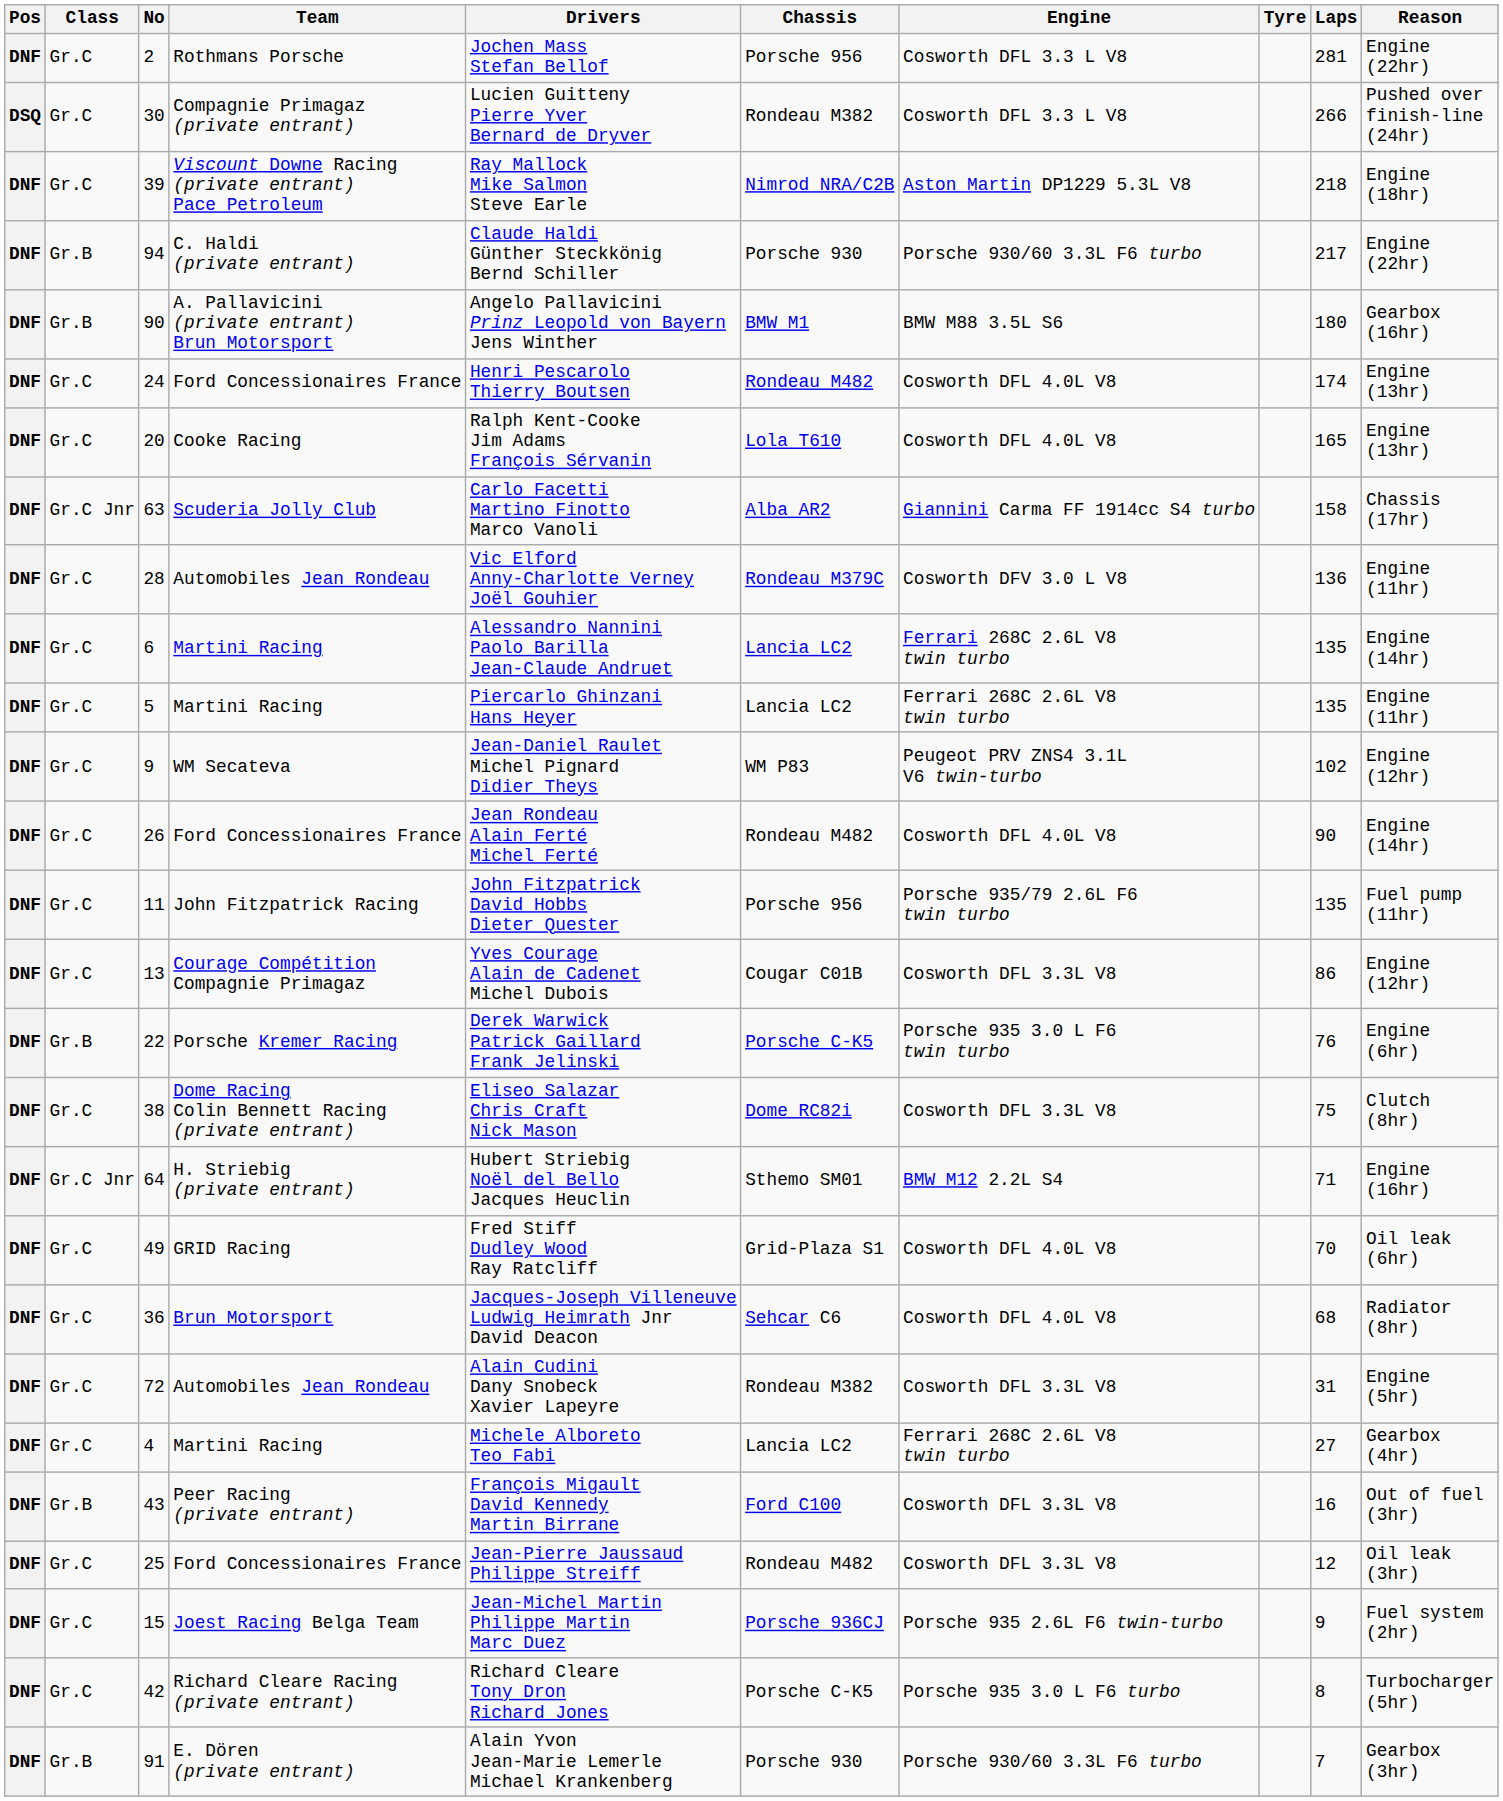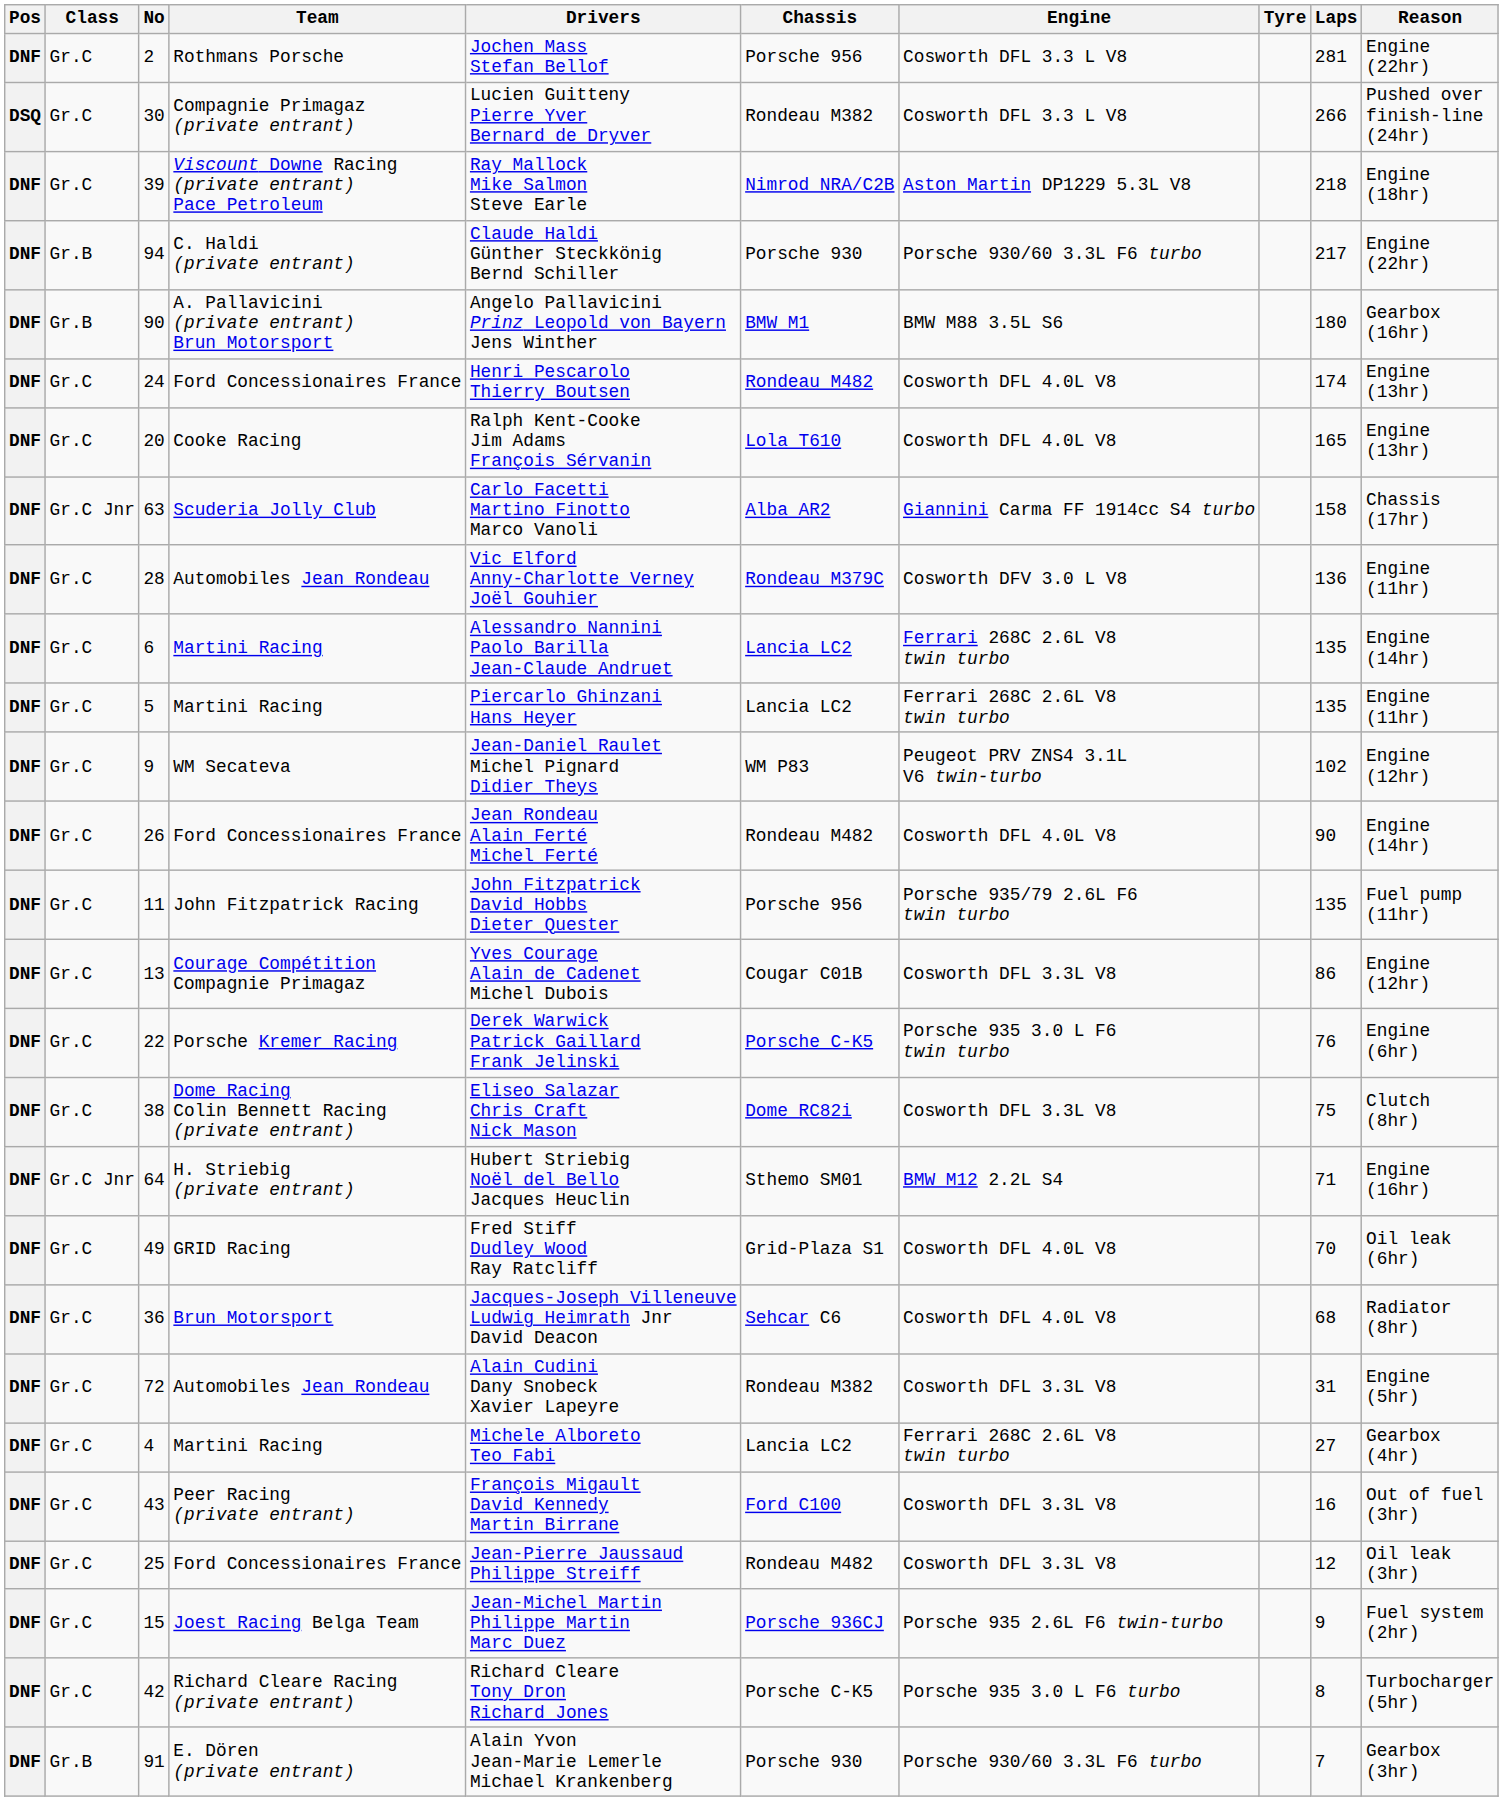 <table class="wikitable" style="font-size: 95%;">
 <tr>
 <th>Pos</th>
 <th>Class</th>
 <th>No</th>
 <th>Team</th>
 <th>Drivers</th>
 <th>Chassis</th>
 <th>Engine</th>
 <th>Tyre</th>
 <th>Laps</th>
 <th>Reason</th>
 </tr>
 <tr>
 <th>DNF</th>
 <td>Gr.C</td>
 <td>2</td>
 <td> Rothmans Porsche</td>
 <td> <a href='#'>Jochen Mass</a><br> <a href='#'>Stefan Bellof</a></td>
 <td>Porsche 956</td>
 <td>Cosworth DFL 3.3 L V8</td>
 <td></td>
 <td>281</td>
 <td>Engine<br>(22hr)</td>
 </tr>
 <tr>
 <th>DSQ</th>
 <td>Gr.C</td>
 <td>30</td>
 <td> Compagnie Primagaz<br><em>(private entrant)</em></td>
 <td> Lucien Guitteny<br> <a href='#'>Pierre Yver</a><br> <a href='#'>Bernard de Dryver</a></td>
 <td>Rondeau M382</td>
 <td>Cosworth DFL 3.3 L V8</td>
 <td></td>
 <td>266</td>
 <td>Pushed over<br> finish-line<br>(24hr)</td>
 </tr>
 <tr>
 <th>DNF</th>
 <td>Gr.C</td>
 <td>39</td>
 <td> <a href='#'><em>Viscount</em> Downe</a> Racing<br><em>(private entrant)</em><br> <a href='#'>Pace Petroleum</a></td>
 <td> <a href='#'>Ray Mallock</a><br> <a href='#'>Mike Salmon</a><br>  Steve Earle</td>
 <td><a href='#'>Nimrod NRA/C2B</a></td>
 <td><a href='#'>Aston Martin</a> DP1229 5.3L V8</td>
 <td></td>
 <td>218</td>
 <td>Engine<br>(18hr)</td>
 </tr>
 <tr>
 <th>DNF</th>
 <td>Gr.B</td>
 <td>94</td>
 <td> C. Haldi<br><em>(private entrant)</em></td>
 <td> <a href='#'>Claude Haldi</a><br> Günther Steckkönig<br> Bernd Schiller</td>
 <td>Porsche 930</td>
 <td>Porsche 930/60 3.3L F6 <em>turbo</em></td>
 <td></td>
 <td>217</td>
 <td>Engine<br>(22hr)</td>
 </tr>
 <tr>
 <th>DNF</th>
 <td>Gr.B</td>
 <td>90</td>
 <td> A. Pallavicini<br><em>(private entrant)</em><br> <a href='#'>Brun Motorsport</a></td>
 <td> Angelo Pallavicini<br> <a href='#'><em>Prinz</em> Leopold von Bayern</a><br> Jens Winther</td>
 <td><a href='#'>BMW M1</a></td>
 <td>BMW M88 3.5L S6</td>
 <td></td>
 <td>180</td>
 <td>Gearbox<br>(16hr)</td>
 </tr>
 <tr>
 <th>DNF</th>
 <td>Gr.C</td>
 <td>24</td>
 <td> Ford Concessionaires France</td>
 <td> <a href='#'>Henri Pescarolo</a><br> <a href='#'>Thierry Boutsen</a></td>
 <td><a href='#'>Rondeau M482</a></td>
 <td>Cosworth DFL 4.0L V8</td>
 <td></td>
 <td>174</td>
 <td>Engine<br>(13hr)</td>
 </tr>
 <tr>
 <th>DNF</th>
 <td>Gr.C</td>
 <td>20</td>
 <td> Cooke Racing</td>
 <td> Ralph Kent-Cooke<br> Jim Adams<br> <a href='#'>François Sérvanin</a></td>
 <td><a href='#'>Lola T610</a></td>
 <td>Cosworth DFL 4.0L V8</td>
 <td></td>
 <td>165</td>
 <td>Engine<br>(13hr)</td>
 </tr>
 <tr>
 <th>DNF</th>
 <td>Gr.C Jnr</td>
 <td>63</td>
 <td> <a href='#'>Scuderia Jolly Club</a></td>
 <td> <a href='#'>Carlo Facetti</a><br> <a href='#'>Martino Finotto</a><br> Marco Vanoli</td>
 <td><a href='#'>Alba AR2</a></td>
 <td><a href='#'>Giannini</a> Carma FF 1914cc S4 <em>turbo</em></td>
 <td></td>
 <td>158</td>
 <td>Chassis<br>(17hr)</td>
 </tr>
 <tr>
 <th>DNF</th>
 <td>Gr.C</td>
 <td>28</td>
 <td> Automobiles <a href='#'>Jean Rondeau</a></td>
 <td> <a href='#'>Vic Elford</a><br> <a href='#'>Anny-Charlotte Verney</a><br> <a href='#'>Joël Gouhier</a></td>
 <td><a href='#'>Rondeau M379C</a></td>
 <td>Cosworth DFV 3.0 L V8</td>
 <td></td>
 <td>136</td>
 <td>Engine<br>(11hr)</td>
 </tr>
 <tr>
 <th>DNF</th>
 <td>Gr.C</td>
 <td>6</td>
 <td> <a href='#'>Martini Racing</a></td>
 <td> <a href='#'>Alessandro Nannini</a><br> <a href='#'>Paolo Barilla</a><br> <a href='#'>Jean-Claude Andruet</a></td>
 <td><a href='#'>Lancia LC2</a></td>
 <td><a href='#'>Ferrari</a> 268C 2.6L V8<br><em>twin turbo</em></td>
 <td></td>
 <td>135</td>
 <td>Engine<br>(14hr)</td>
 </tr>
 <tr>
 <th>DNF</th>
 <td>Gr.C</td>
 <td>5</td>
 <td> Martini Racing</td>
 <td> <a href='#'>Piercarlo Ghinzani</a><br> <a href='#'>Hans Heyer</a></td>
 <td>Lancia LC2</td>
 <td>Ferrari 268C 2.6L V8<br><em>twin turbo</em></td>
 <td></td>
 <td>135</td>
 <td>Engine<br>(11hr)</td>
 </tr>
 <tr>
 <th>DNF</th>
 <td>Gr.C</td>
 <td>9</td>
 <td> WM Secateva</td>
 <td> <a href='#'>Jean-Daniel Raulet</a><br> Michel Pignard<br> <a href='#'>Didier Theys</a></td>
 <td>WM P83</td>
 <td>Peugeot PRV ZNS4 3.1L<br> V6 <em>twin-turbo</em></td>
 <td></td>
 <td>102</td>
 <td>Engine<br>(12hr)</td>
 </tr>
 <tr>
 <th>DNF</th>
 <td>Gr.C</td>
 <td>26</td>
 <td> Ford Concessionaires France</td>
 <td> <a href='#'>Jean Rondeau</a><br> <a href='#'>Alain Ferté</a><br> <a href='#'>Michel Ferté</a></td>
 <td>Rondeau M482</td>
 <td>Cosworth DFL 4.0L V8</td>
 <td></td>
 <td>90</td>
 <td>Engine<br>(14hr)</td>
 </tr>
 <tr>
 <th>DNF</th>
 <td>Gr.C</td>
 <td>11</td>
 <td> John Fitzpatrick Racing</td>
 <td> <a href='#'>John Fitzpatrick</a><br> <a href='#'>David Hobbs</a><br>  <a href='#'>Dieter Quester</a></td>
 <td>Porsche 956</td>
 <td>Porsche 935/79 2.6L F6<br><em>twin turbo</em></td>
 <td></td>
 <td>135</td>
 <td>Fuel pump<br>(11hr)</td>
 </tr>
 <tr>
 <th>DNF</th>
 <td>Gr.C</td>
 <td>13</td>
 <td> <a href='#'>Courage Compétition</a><br> Compagnie Primagaz</td>
 <td> <a href='#'>Yves Courage</a><br> <a href='#'>Alain de Cadenet</a><br> Michel Dubois</td>
 <td>Cougar C01B</td>
 <td>Cosworth DFL 3.3L V8</td>
 <td></td>
 <td>86</td>
 <td>Engine<br>(12hr)</td>
 </tr>
 <tr>
 <th>DNF</th>
-<td>Gr.B</td>
+<td>Gr.C</td>
 <td>22</td>
 <td> Porsche <a href='#'>Kremer Racing</a></td>
 <td> <a href='#'>Derek Warwick</a><br> <a href='#'>Patrick Gaillard</a><br>  <a href='#'>Frank Jelinski</a></td>
 <td><a href='#'>Porsche C-K5</a></td>
 <td>Porsche 935 3.0 L F6<br><em>twin turbo</em></td>
 <td></td>
 <td>76</td>
 <td>Engine<br>(6hr)</td>
 </tr>
 <tr>
 <th>DNF</th>
 <td>Gr.C</td>
 <td>38</td>
 <td> <a href='#'>Dome Racing</a><br> Colin Bennett Racing<br><em>(private entrant)</em></td>
 <td> <a href='#'>Eliseo Salazar</a><br> <a href='#'>Chris Craft</a><br> <a href='#'>Nick Mason</a></td>
 <td><a href='#'>Dome RC82i</a></td>
 <td>Cosworth DFL 3.3L V8</td>
 <td></td>
 <td>75</td>
 <td>Clutch<br>(8hr)</td>
 </tr>
 <tr>
 <th>DNF</th>
 <td>Gr.C Jnr</td>
 <td>64</td>
 <td> H. Striebig<br><em>(private entrant)</em></td>
 <td> Hubert Striebig<br> <a href='#'>Noël del Bello</a><br> Jacques Heuclin</td>
 <td>Sthemo SM01</td>
 <td><a href='#'>BMW M12</a> 2.2L S4</td>
 <td></td>
 <td>71</td>
 <td>Engine<br>(16hr)</td>
 </tr>
 <tr>
 <th>DNF</th>
 <td>Gr.C</td>
 <td>49</td>
 <td> GRID Racing</td>
 <td> Fred Stiff<br> <a href='#'>Dudley Wood</a><br>  Ray Ratcliff</td>
 <td>Grid-Plaza S1</td>
 <td>Cosworth DFL 4.0L V8</td>
 <td></td>
 <td>70</td>
 <td>Oil leak<br>(6hr)</td>
 </tr>
 <tr>
 <th>DNF</th>
 <td>Gr.C</td>
 <td>36</td>
 <td> <a href='#'>Brun Motorsport</a></td>
 <td> <a href='#'>Jacques-Joseph Villeneuve</a><br> <a href='#'>Ludwig Heimrath</a> Jnr<br> David Deacon</td>
 <td><a href='#'>Sehcar</a> C6</td>
 <td>Cosworth DFL 4.0L V8</td>
 <td></td>
 <td>68</td>
 <td>Radiator<br>(8hr)</td>
 </tr>
 <tr>
 <th>DNF</th>
 <td>Gr.C</td>
 <td>72</td>
 <td> Automobiles <a href='#'>Jean Rondeau</a></td>
 <td> <a href='#'>Alain Cudini</a><br> Dany Snobeck<br> Xavier Lapeyre</td>
 <td>Rondeau M382</td>
 <td>Cosworth DFL 3.3L V8</td>
 <td></td>
 <td>31</td>
 <td>Engine<br>(5hr)</td>
 </tr>
 <tr>
 <th>DNF</th>
 <td>Gr.C</td>
 <td>4</td>
 <td> Martini Racing</td>
 <td> <a href='#'>Michele Alboreto</a><br> <a href='#'>Teo Fabi</a></td>
 <td>Lancia LC2</td>
 <td>Ferrari 268C 2.6L V8<br><em>twin turbo</em></td>
 <td></td>
 <td>27</td>
 <td>Gearbox<br>(4hr)</td>
 </tr>
 <tr>
 <th>DNF</th>
-<td>Gr.B</td>
+<td>Gr.C</td>
 <td>43</td>
 <td> Peer Racing<br><em>(private entrant)</em></td>
 <td> <a href='#'>François Migault</a><br> <a href='#'>David Kennedy</a><br> <a href='#'>Martin Birrane</a></td>
 <td><a href='#'>Ford C100</a></td>
 <td>Cosworth DFL 3.3L V8</td>
 <td></td>
 <td>16</td>
 <td>Out of fuel<br>(3hr)</td>
 </tr>
 <tr>
 <th>DNF</th>
 <td>Gr.C</td>
 <td>25</td>
 <td> Ford Concessionaires France</td>
 <td> <a href='#'>Jean-Pierre Jaussaud</a><br> <a href='#'>Philippe Streiff</a></td>
 <td>Rondeau M482</td>
 <td>Cosworth DFL 3.3L V8</td>
 <td></td>
 <td>12</td>
 <td>Oil leak<br>(3hr)</td>
 </tr>
 <tr>
 <th>DNF</th>
 <td>Gr.C</td>
 <td>15</td>
 <td> <a href='#'>Joest Racing</a> Belga Team</td>
 <td> <a href='#'>Jean-Michel Martin</a><br> <a href='#'>Philippe Martin</a><br> <a href='#'>Marc Duez</a></td>
 <td><a href='#'>Porsche 936CJ</a></td>
 <td>Porsche 935 2.6L F6 <em>twin-turbo</em></td>
 <td></td>
 <td>9</td>
 <td>Fuel system<br>(2hr)</td>
 </tr>
 <tr>
 <th>DNF</th>
 <td>Gr.C</td>
 <td>42</td>
 <td> Richard Cleare Racing<br><em>(private entrant)</em></td>
 <td> Richard Cleare<br> <a href='#'>Tony Dron</a><br> <a href='#'>Richard Jones</a></td>
 <td>Porsche C-K5</td>
 <td>Porsche 935 3.0 L F6 <em>turbo</em></td>
 <td></td>
 <td>8</td>
 <td>Turbocharger<br>(5hr)</td>
 </tr>
 <tr>
 <th>DNF</th>
 <td>Gr.B</td>
 <td>91</td>
 <td> E. Dören<br><em>(private entrant)</em></td>
 <td> Alain Yvon<br> Jean-Marie Lemerle<br> Michael Krankenberg</td>
 <td>Porsche 930</td>
 <td>Porsche 930/60 3.3L F6 <em>turbo</em></td>
 <td></td>
 <td>7</td>
 <td>Gearbox<br>(3hr)</td>
 </tr>
 </table>
